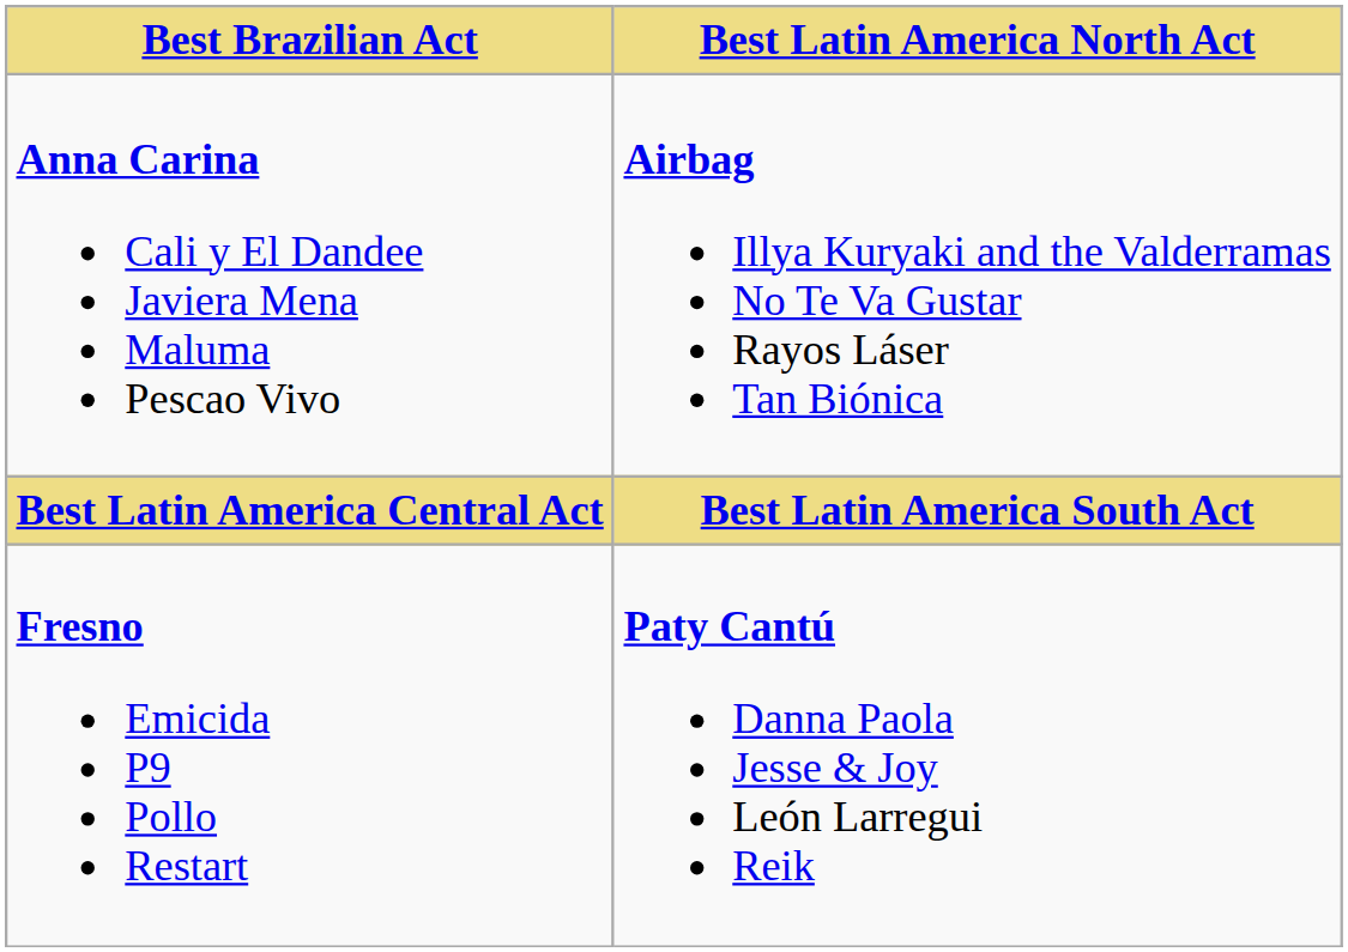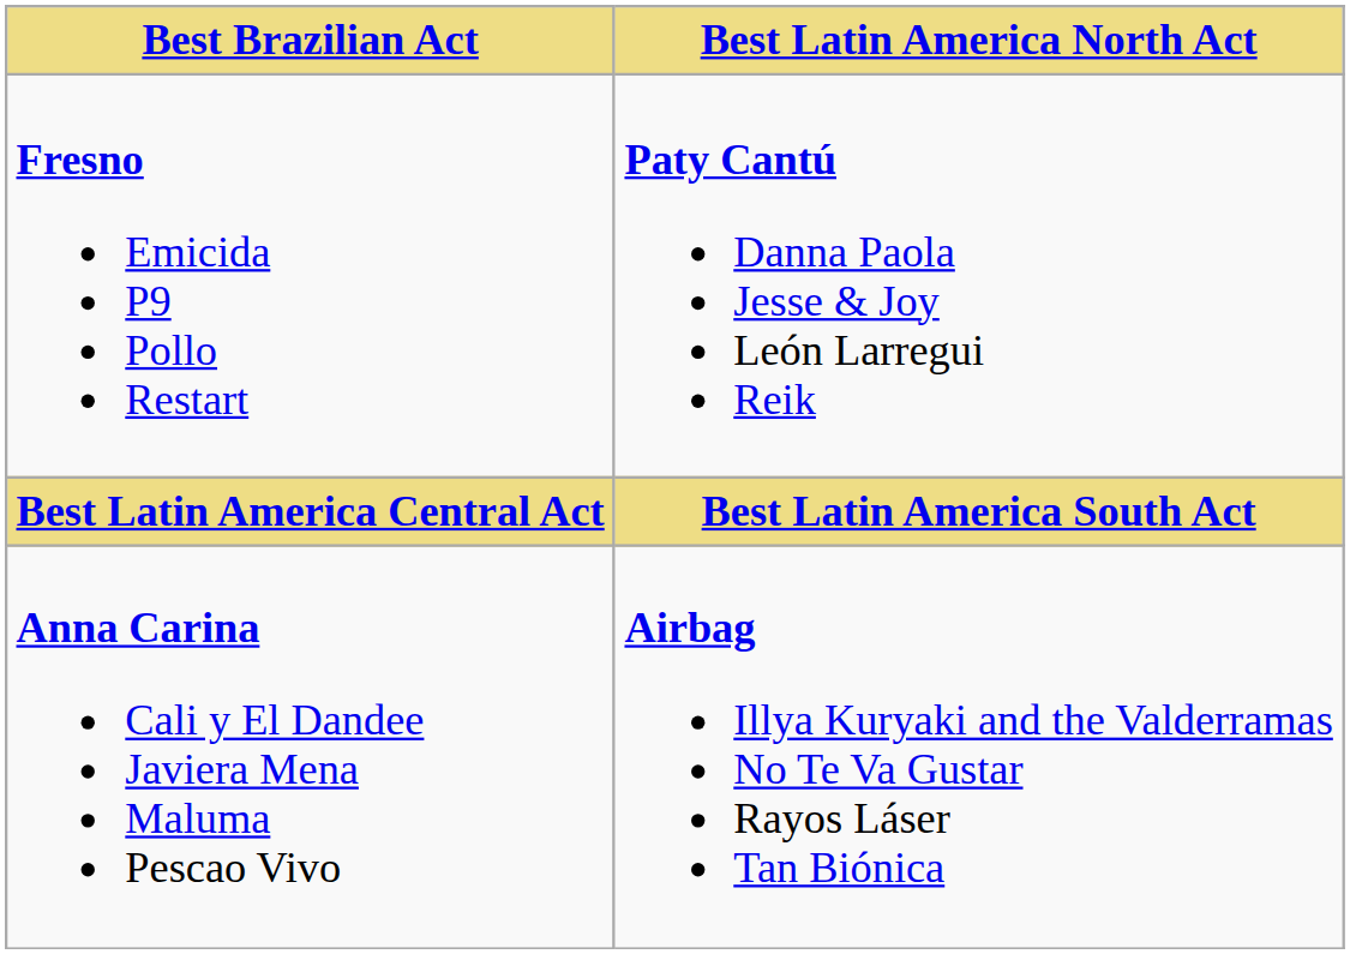 <table class=wikitable style="width=100%">
 <tr>
 <th style="background:#EEDD85; width=50%"><a href='#'>Best Brazilian Act</a></th>
 <th style="background:#EEDD85; width=50%"><a href='#'>Best Latin America North Act</a></th>
 </tr>
 <tr>
-<td valign="top"><br><strong><a href='#'>Anna Carina</a></strong><ul><li><a href='#'>Cali y El Dandee</a></li><li><a href='#'>Javiera Mena</a></li><li><a href='#'>Maluma</a></li><li>Pescao Vivo</li></ul></td>
-<td valign="top"><br><strong><a href='#'>Airbag</a></strong><ul><li><a href='#'>Illya Kuryaki and the Valderramas</a></li><li><a href='#'>No Te Va Gustar</a></li><li>Rayos Láser</li><li><a href='#'>Tan Biónica</a></li></ul></td>
+<td valign="top"><br><strong><a href='#'>Fresno</a></strong><ul><li><a href='#'>Emicida</a></li><li><a href='#'>P9</a></li><li><a href='#'>Pollo</a></li><li><a href='#'>Restart</a></li></ul></td>
+<td valign="top"><br><strong><a href='#'>Paty Cantú</a></strong><ul><li><a href='#'>Danna Paola</a></li><li><a href='#'>Jesse & Joy</a></li><li>León Larregui</li><li><a href='#'>Reik</a></li></ul></td>
 </tr>
 <tr>
 <th style="background:#EEDD85; width=50%"><a href='#'>Best Latin America Central Act</a></th>
 <th style="background:#EEDD85; width=50%"><a href='#'>Best Latin America South Act</a></th>
 </tr>
 <tr>
-<td valign="top"><br><strong><a href='#'>Fresno</a></strong><ul><li><a href='#'>Emicida</a></li><li><a href='#'>P9</a></li><li><a href='#'>Pollo</a></li><li><a href='#'>Restart</a></li></ul></td>
-<td valign="top"><br><strong><a href='#'>Paty Cantú</a></strong><ul><li><a href='#'>Danna Paola</a></li><li><a href='#'>Jesse & Joy</a></li><li>León Larregui</li><li><a href='#'>Reik</a></li></ul></td>
+<td valign="top"><br><strong><a href='#'>Anna Carina</a></strong><ul><li><a href='#'>Cali y El Dandee</a></li><li><a href='#'>Javiera Mena</a></li><li><a href='#'>Maluma</a></li><li>Pescao Vivo</li></ul></td>
+<td valign="top"><br><strong><a href='#'>Airbag</a></strong><ul><li><a href='#'>Illya Kuryaki and the Valderramas</a></li><li><a href='#'>No Te Va Gustar</a></li><li>Rayos Láser</li><li><a href='#'>Tan Biónica</a></li></ul></td>
 </tr>
 </table>
